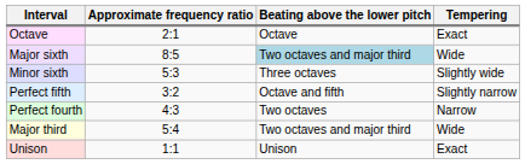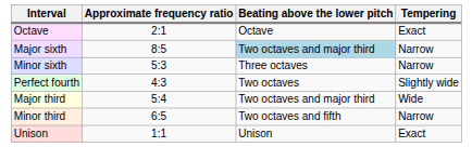 <table class="wikitable" style="margin: 1em auto 1em auto; font-size: 86%;">
 <tr style="border-bottom:3px solid gray;">
 <th>Interval</th>
 <th>Approximate frequency ratio</th>
 <th>Beating above the lower pitch</th>
 <th>Tempering</th>
 </tr>
 <tr>
 <td style="background:#fdf;">Octave</td>
 <td style="text-align:center;">2:1</td>
 <td>Octave</td>
 <td>Exact</td>
 </tr>
 <tr>
 <td style="background:#edf;">Major sixth</td>
 <td style="text-align:center;">8:5</td>
 <td style="background: lightblue;">Two octaves and major third</td>
-<td>Wide</td>
+<td>Narrow</td>
 </tr>
 <tr>
 <td style="background:#ddf;">Minor sixth</td>
 <td style="text-align:center;">5:3</td>
 <td>Three octaves</td>
-<td>Slightly wide</td>
-</tr>
-<tr>
-<td style="background:#def;">Perfect fifth</td>
-<td style="text-align:center;">3:2</td>
-<td>Octave and fifth</td>
-<td>Slightly narrow</td>
+<td>Narrow</td>
 </tr>
 <tr>
 <td style="background:#dfd;">Perfect fourth</td>
 <td style="text-align:center;">4:3</td>
 <td>Two octaves</td>
-<td>Narrow</td>
+<td>Slightly wide</td>
 </tr>
 <tr>
 <td style="background:#ffd;">Major third</td>
 <td style="text-align:center;">5:4</td>
 <td>Two octaves and major third</td>
 <td>Wide</td>
 </tr>
 <tr>
+<td style="background:#fed;">Minor third</td>
+<td style="text-align:center;">6:5</td>
+<td>Two octaves and fifth</td>
+<td>Narrow</td>
+</tr>
+<tr>
 <td style="background:#fdd;">Unison</td>
 <td style="text-align:center;">1:1</td>
 <td>Unison</td>
 <td>Exact</td>
 </tr>
 </table>
